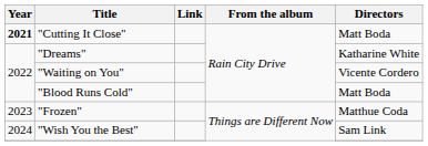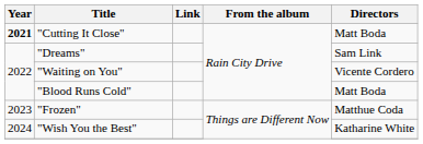 <table class="wikitable">
 <tr>
 <th>Year</th>
 <th style="width:175px;">Title</th>
 <th>Link</th>
 <th>From the album</th>
 <th>Directors</th>
 </tr>
 <tr>
 <td><strong>2021</strong></td>
 <td>"Cutting It Close"</td>
 <td></td>
 <td rowspan="4"><em>Rain City Drive</em></td>
 <td>Matt Boda</td>
 </tr>
 <tr>
 <td rowspan="3">2022</td>
 <td>"Dreams"</td>
 <td></td>
-<td>Katharine White</td>
+<td>Sam Link</td>
 </tr>
 <tr>
 <td>"Waiting on You"</td>
 <td></td>
 <td>Vicente Cordero</td>
 </tr>
 <tr>
 <td>"Blood Runs Cold"</td>
 <td></td>
 <td>Matt Boda</td>
 </tr>
 <tr>
 <td>2023</td>
 <td>"Frozen"</td>
 <td></td>
 <td rowspan="3"><em>Things are Different Now</em></td>
 <td>Matthue Coda</td>
 </tr>
 <tr>
 <td>2024</td>
 <td>"Wish You the Best"</td>
 <td></td>
-<td>Sam Link</td>
+<td>Katharine White</td>
 </tr>
 <tr>
 </tr>
 </table>
